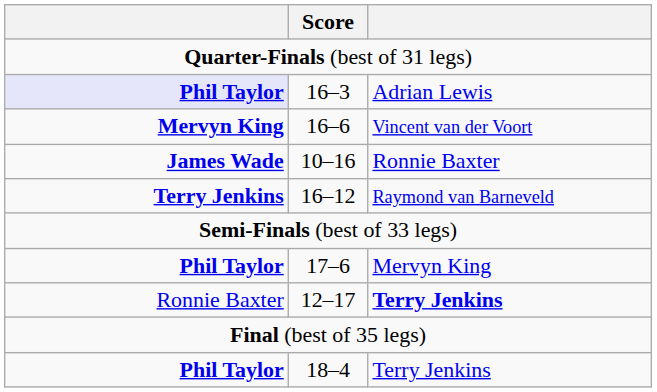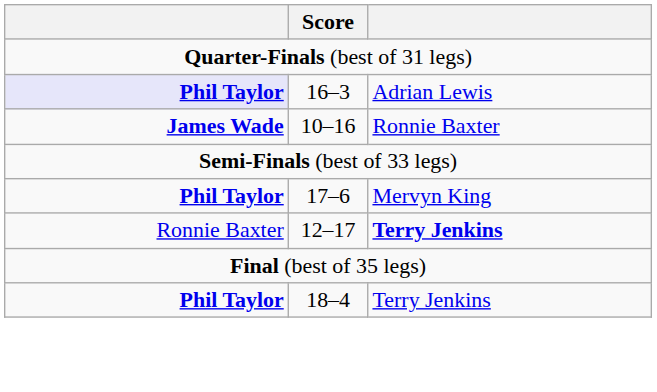 <table class=wikitable style="text-align:center">
 <tr>
 <th width=200></th>
 <th width=50>Score</th>
 <th width=200></th>
 </tr>
 <tr align=center>
 <td colspan="3"><strong>Quarter-Finals</strong> (best of 31 legs)</td>
 </tr>
 <tr align=left>
 <td align=right style="background: lavender;"><strong><a href='#'>Phil Taylor</a></strong> </td>
 <td align=center>16–3</td>
 <td> <a href='#'>Adrian Lewis</a></td>
 </tr>
 <tr align=left>
-<td align=right><strong><a href='#'>Mervyn King</a></strong> </td>
-<td align=center>16–6</td>
-<td> <small><a href='#'>Vincent van der Voort</a></small></td>
-</tr>
-<tr align=left>
 <td align=right><strong><a href='#'>James Wade</a></strong> </td>
 <td align=center>10–16</td>
 <td> <a href='#'>Ronnie Baxter</a></td>
-</tr>
-<tr align=left>
-<td align=right><strong><a href='#'>Terry Jenkins</a></strong> </td>
-<td align=center>16–12</td>
-<td> <small><a href='#'>Raymond van Barneveld</a></small></td>
 </tr>
 <tr align=center>
 <td colspan="3"><strong>Semi-Finals</strong> (best of 33 legs)</td>
 </tr>
 <tr align=left>
 <td align=right><strong><a href='#'>Phil Taylor</a></strong> </td>
 <td align=center>17–6</td>
 <td> <a href='#'>Mervyn King</a></td>
 </tr>
 <tr align=left>
 <td align=right><a href='#'>Ronnie Baxter</a> </td>
 <td align=center>12–17</td>
 <td> <strong><a href='#'>Terry Jenkins</a></strong></td>
 </tr>
 <tr align=center>
 <td colspan="3"><strong>Final</strong> (best of 35 legs)</td>
 </tr>
 <tr align=left>
 <td align=right><strong><a href='#'>Phil Taylor</a></strong> </td>
 <td align=center>18–4</td>
 <td> <a href='#'>Terry Jenkins</a></td>
 </tr>
 </table>
